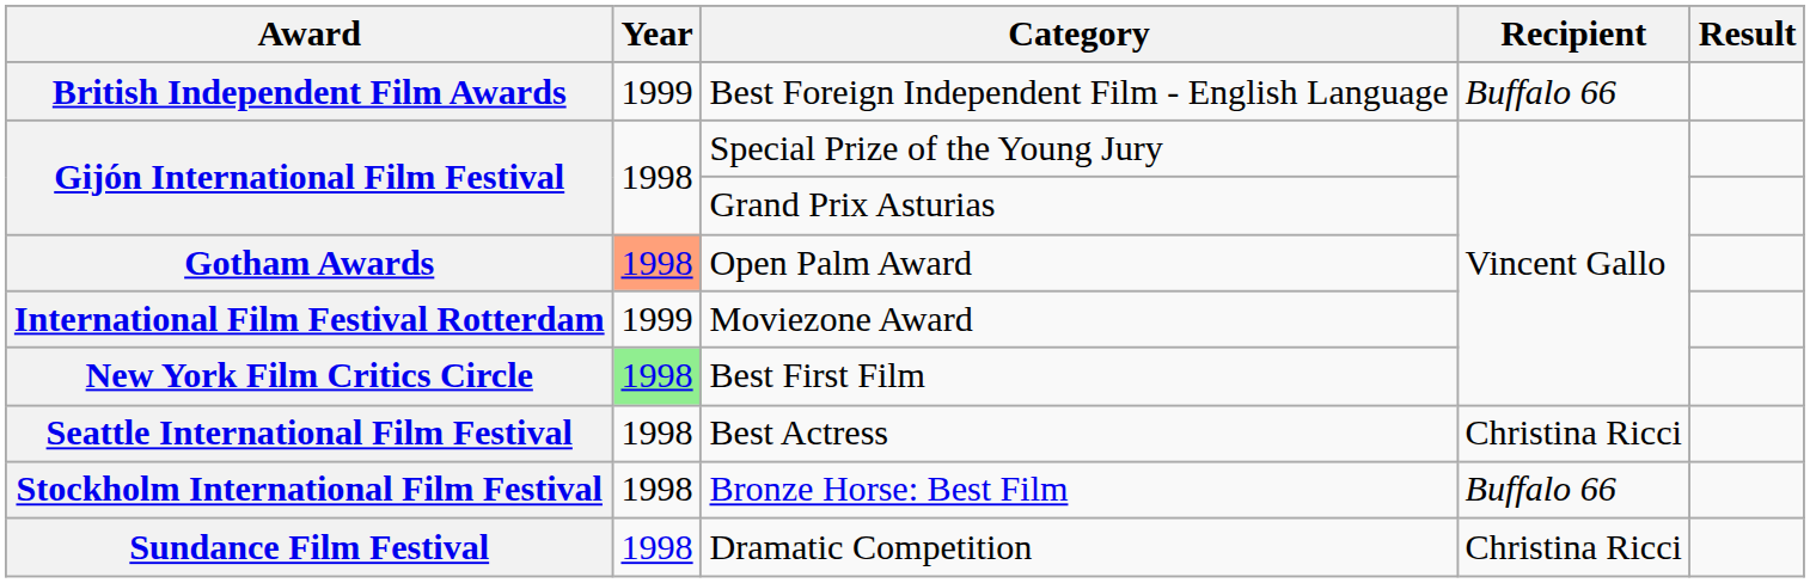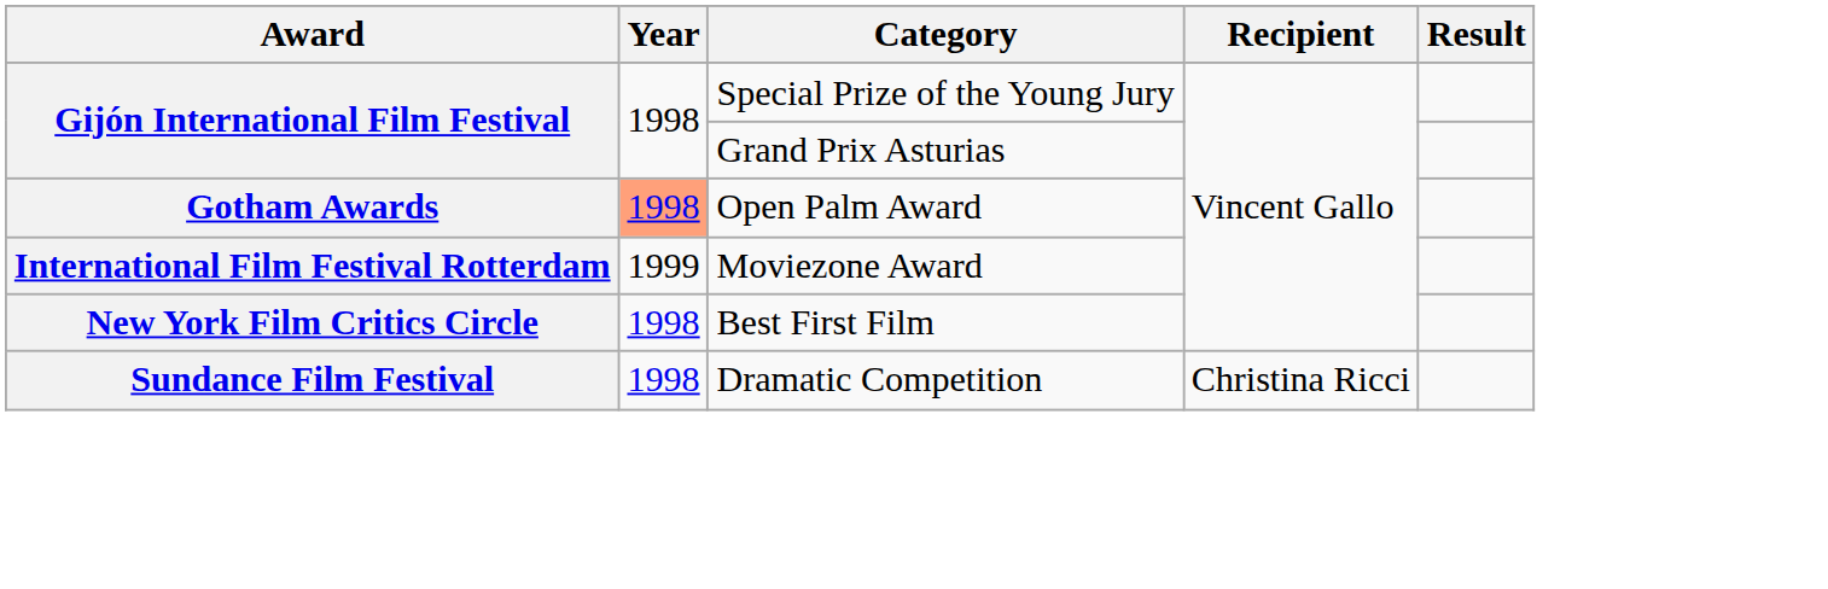 <table class="wikitable plainrowheaders">
 <tr>
 <th scope="col">Award</th>
 <th scope="col">Year</th>
 <th scope="col">Category</th>
 <th scope="col">Recipient</th>
 <th scope="col">Result</th>
-</tr>
-<tr>
-<th scope="row"><a href='#'>British Independent Film Awards</a></th>
-<td>1999</td>
-<td>Best Foreign Independent Film - English Language</td>
-<td><em>Buffalo 66</em></td>
-<td></td>
 </tr>
 <tr>
 <th scope="row" rowspan="2"><a href='#'>Gijón International Film Festival</a></th>
 <td rowspan="2">1998</td>
 <td>Special Prize of the Young Jury</td>
 <td rowspan="5">Vincent Gallo</td>
 <td></td>
 </tr>
 <tr>
 <td>Grand Prix Asturias</td>
 <td></td>
 </tr>
 <tr>
 <th scope="row"><a href='#'>Gotham Awards</a></th>
 <td style="background: lightsalmon;"><a href='#'>1998</a></td>
 <td>Open Palm Award</td>
 <td></td>
 </tr>
 <tr>
 <th scope="row"><a href='#'>International Film Festival Rotterdam</a></th>
 <td>1999</td>
 <td>Moviezone Award</td>
 <td></td>
 </tr>
 <tr>
 <th scope="row"><a href='#'>New York Film Critics Circle</a></th>
-<td style="background: lightgreen;"><a href='#'>1998</a></td>
+<td><a href='#'>1998</a></td>
 <td>Best First Film</td>
-<td></td>
-</tr>
-<tr>
-<th scope="row"><a href='#'>Seattle International Film Festival</a></th>
-<td>1998</td>
-<td>Best Actress</td>
-<td>Christina Ricci</td>
-<td></td>
-</tr>
-<tr>
-<th scope="row"><a href='#'>Stockholm International Film Festival</a></th>
-<td>1998</td>
-<td><a href='#'>Bronze Horse: Best Film</a></td>
-<td><em>Buffalo 66</em></td>
 <td></td>
 </tr>
 <tr>
 <th scope="row"><a href='#'>Sundance Film Festival</a></th>
 <td><a href='#'>1998</a></td>
 <td>Dramatic Competition</td>
 <td>Christina Ricci</td>
 <td></td>
 </tr>
 </table>
